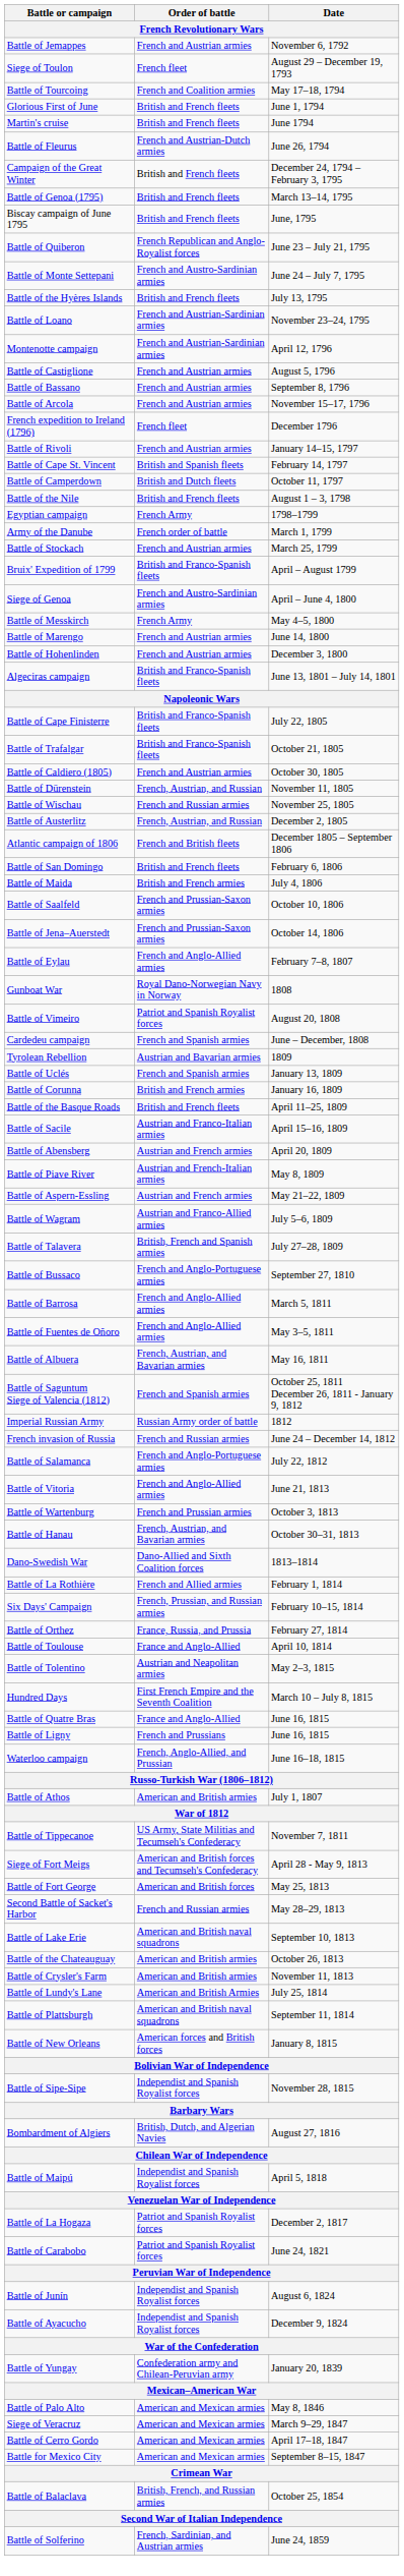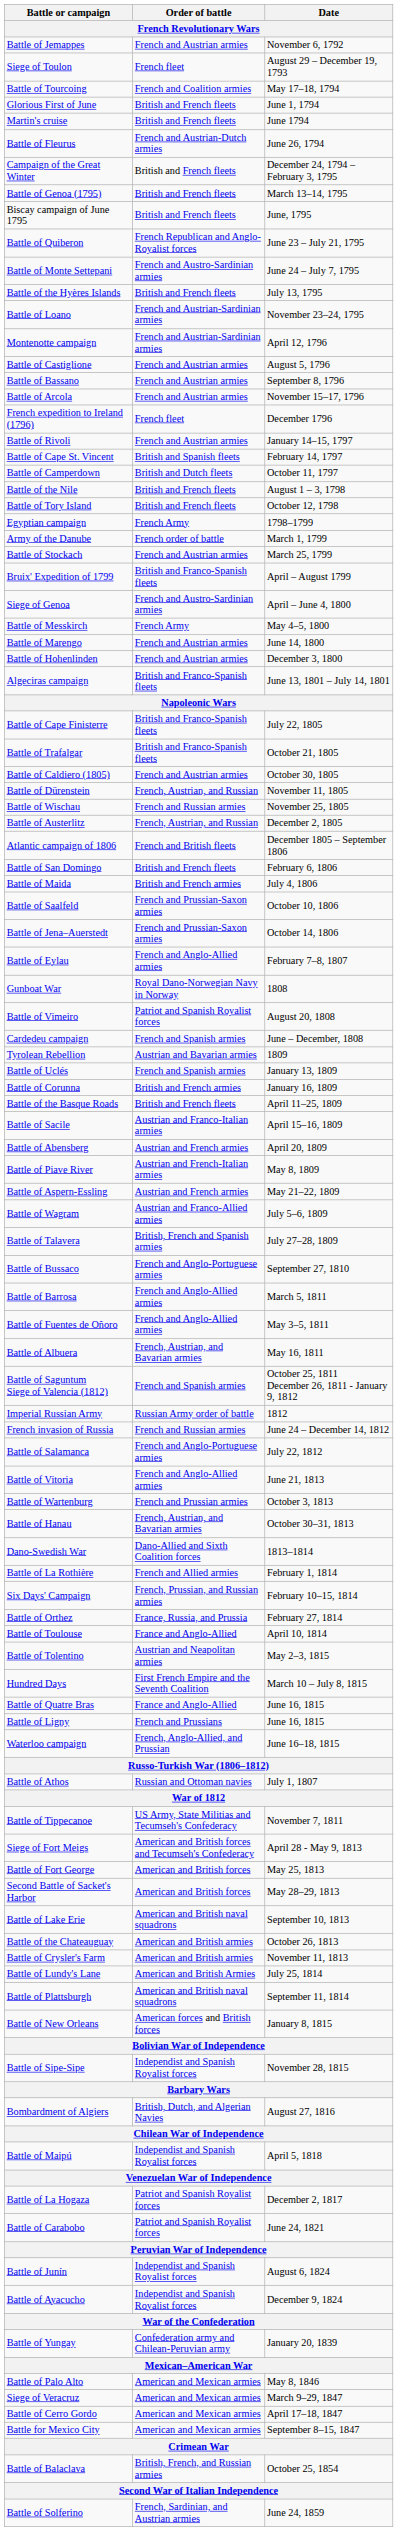 <table class="wikitable">
 <tr>
 <th style="width: 33%;">Battle or campaign</th>
 <th style="width: 34%;">Order of battle</th>
 <th style="width: 33%;">Date</th>
 </tr>
 <tr>
 <th colspan=3 align="center"><a href='#'>French Revolutionary Wars</a></th>
 </tr>
 <tr>
 <td><a href='#'>Battle of Jemappes</a></td>
 <td><a href='#'>French and Austrian armies</a></td>
 <td>November 6, 1792</td>
 </tr>
 <tr>
 <td><a href='#'>Siege of Toulon</a></td>
 <td><a href='#'>French fleet</a></td>
 <td>August 29 – December 19, 1793</td>
 </tr>
 <tr>
 <td><a href='#'>Battle of Tourcoing</a></td>
 <td><a href='#'>French and Coalition armies</a></td>
 <td>May 17–18, 1794</td>
 </tr>
 <tr>
 <td><a href='#'>Glorious First of June</a></td>
 <td><a href='#'>British and French fleets</a></td>
 <td>June 1, 1794</td>
 </tr>
 <tr>
 <td><a href='#'>Martin's cruise</a></td>
 <td><a href='#'>British and French fleets</a></td>
 <td>June 1794</td>
 </tr>
 <tr>
 <td><a href='#'>Battle of Fleurus</a></td>
 <td><a href='#'>French and Austrian-Dutch armies</a></td>
 <td>June 26, 1794</td>
 </tr>
 <tr>
 <td><a href='#'>Campaign of the Great Winter</a></td>
 <td>British and <a href='#'>French fleets</a></td>
 <td>December 24, 1794 – February 3, 1795</td>
 </tr>
 <tr>
 <td><a href='#'>Battle of Genoa (1795)</a></td>
 <td><a href='#'>British and French fleets</a></td>
 <td>March 13–14, 1795</td>
 </tr>
 <tr>
 <td>Biscay campaign of June 1795</td>
 <td><a href='#'>British and French fleets</a></td>
 <td>June, 1795</td>
 </tr>
 <tr>
 <td><a href='#'>Battle of Quiberon</a></td>
 <td><a href='#'>French Republican and Anglo-Royalist forces</a></td>
 <td>June 23 – July 21, 1795</td>
 </tr>
 <tr>
 <td><a href='#'>Battle of Monte Settepani</a></td>
 <td><a href='#'>French and Austro-Sardinian armies</a></td>
 <td>June 24 – July 7, 1795</td>
 </tr>
 <tr>
 <td><a href='#'>Battle of the Hyères Islands</a></td>
 <td><a href='#'>British and French fleets</a></td>
 <td>July 13, 1795</td>
 </tr>
 <tr>
 <td><a href='#'>Battle of Loano</a></td>
 <td><a href='#'>French and Austrian-Sardinian armies</a></td>
 <td>November 23–24, 1795</td>
 </tr>
 <tr>
 <td><a href='#'>Montenotte campaign</a></td>
 <td><a href='#'>French and Austrian-Sardinian armies</a></td>
 <td>April 12, 1796</td>
 </tr>
 <tr>
 <td><a href='#'>Battle of Castiglione</a></td>
 <td><a href='#'>French and Austrian armies</a></td>
 <td>August 5, 1796</td>
 </tr>
 <tr>
 <td><a href='#'>Battle of Bassano</a></td>
 <td><a href='#'>French and Austrian armies</a></td>
 <td>September 8, 1796</td>
 </tr>
 <tr>
 <td><a href='#'>Battle of Arcola</a></td>
 <td><a href='#'>French and Austrian armies</a></td>
 <td>November 15–17, 1796</td>
 </tr>
 <tr>
 <td><a href='#'>French expedition to Ireland (1796)</a></td>
 <td><a href='#'>French fleet</a></td>
 <td>December 1796</td>
 </tr>
 <tr>
 <td><a href='#'>Battle of Rivoli</a></td>
 <td><a href='#'>French and Austrian armies</a></td>
 <td>January 14–15, 1797</td>
 </tr>
 <tr>
 <td><a href='#'>Battle of Cape St. Vincent</a></td>
 <td><a href='#'>British and Spanish fleets</a></td>
 <td>February 14, 1797</td>
 </tr>
 <tr>
 <td><a href='#'>Battle of Camperdown</a></td>
 <td><a href='#'>British and Dutch fleets</a></td>
 <td>October 11, 1797</td>
 </tr>
 <tr>
 <td><a href='#'>Battle of the Nile</a></td>
 <td><a href='#'>British and French fleets</a></td>
 <td>August 1 – 3, 1798</td>
+</tr>
+<tr>
+<td><a href='#'>Battle of Tory Island</a></td>
+<td><a href='#'>British and French fleets</a></td>
+<td>October 12, 1798</td>
 </tr>
 <tr>
 <td><a href='#'>Egyptian campaign</a></td>
 <td><a href='#'>French Army</a></td>
 <td>1798–1799</td>
 </tr>
 <tr>
 <td><a href='#'>Army of the Danube</a></td>
 <td><a href='#'>French order of battle</a></td>
 <td>March 1, 1799</td>
 </tr>
 <tr>
 <td><a href='#'>Battle of Stockach</a></td>
 <td><a href='#'>French and Austrian armies</a></td>
 <td>March 25, 1799</td>
 </tr>
 <tr>
 <td><a href='#'>Bruix' Expedition of 1799</a></td>
 <td><a href='#'>British and Franco-Spanish fleets</a></td>
 <td>April – August 1799</td>
 </tr>
 <tr>
 <td><a href='#'>Siege of Genoa</a></td>
 <td><a href='#'>French and Austro-Sardinian armies</a></td>
 <td>April – June 4, 1800</td>
 </tr>
 <tr>
 <td><a href='#'>Battle of Messkirch</a></td>
 <td><a href='#'>French Army</a></td>
 <td>May 4–5, 1800</td>
 </tr>
 <tr>
 <td><a href='#'>Battle of Marengo</a></td>
 <td><a href='#'>French and Austrian armies</a></td>
 <td>June 14, 1800</td>
 </tr>
 <tr>
 <td><a href='#'>Battle of Hohenlinden</a></td>
 <td><a href='#'>French and Austrian armies</a></td>
 <td>December 3, 1800</td>
 </tr>
 <tr>
 <td><a href='#'>Algeciras campaign</a></td>
 <td><a href='#'>British and Franco-Spanish fleets</a></td>
 <td>June 13, 1801 – July 14, 1801</td>
 </tr>
 <tr>
 <th colspan=3 align="center"><a href='#'>Napoleonic Wars</a></th>
 </tr>
 <tr>
 <td><a href='#'>Battle of Cape Finisterre</a></td>
 <td><a href='#'>British and Franco-Spanish fleets</a></td>
 <td>July 22, 1805</td>
 </tr>
 <tr>
 <td><a href='#'>Battle of Trafalgar</a></td>
 <td><a href='#'>British and Franco-Spanish fleets</a></td>
 <td>October 21, 1805</td>
 </tr>
 <tr>
 <td><a href='#'>Battle of Caldiero (1805)</a></td>
 <td><a href='#'>French and Austrian armies</a></td>
 <td>October 30, 1805</td>
 </tr>
 <tr>
 <td><a href='#'>Battle of Dürenstein</a></td>
 <td><a href='#'>French, Austrian, and Russian</a></td>
 <td>November 11, 1805</td>
 </tr>
 <tr>
 <td><a href='#'>Battle of Wischau</a></td>
 <td><a href='#'>French and Russian armies</a></td>
 <td>November 25, 1805</td>
 </tr>
 <tr>
 <td><a href='#'>Battle of Austerlitz</a></td>
 <td><a href='#'>French, Austrian, and Russian</a></td>
 <td>December 2, 1805</td>
 </tr>
 <tr>
 <td><a href='#'>Atlantic campaign of 1806</a></td>
 <td><a href='#'>French and British fleets</a></td>
 <td>December 1805 – September 1806</td>
 </tr>
 <tr>
 <td><a href='#'>Battle of San Domingo</a></td>
 <td><a href='#'>British and French fleets</a></td>
 <td>February 6, 1806</td>
 </tr>
 <tr>
 <td><a href='#'>Battle of Maida</a></td>
 <td><a href='#'>British and French armies</a></td>
 <td>July 4, 1806</td>
 </tr>
 <tr>
 <td><a href='#'>Battle of Saalfeld</a></td>
 <td><a href='#'>French and Prussian-Saxon armies</a></td>
 <td>October 10, 1806</td>
 </tr>
 <tr>
 <td><a href='#'>Battle of Jena–Auerstedt</a></td>
 <td><a href='#'>French and Prussian-Saxon armies</a></td>
 <td>October 14, 1806</td>
 </tr>
 <tr>
 <td><a href='#'>Battle of Eylau</a></td>
 <td><a href='#'>French and Anglo-Allied armies</a></td>
 <td>February 7–8, 1807</td>
 </tr>
 <tr>
 <td><a href='#'>Gunboat War</a></td>
 <td><a href='#'>Royal Dano-Norwegian Navy in Norway</a></td>
 <td>1808</td>
 </tr>
 <tr>
 <td><a href='#'>Battle of Vimeiro</a></td>
 <td><a href='#'>Patriot and Spanish Royalist forces</a></td>
 <td>August 20, 1808</td>
 </tr>
 <tr>
 <td><a href='#'>Cardedeu campaign</a></td>
 <td><a href='#'>French and Spanish armies</a></td>
 <td>June – December, 1808</td>
 </tr>
 <tr>
 <td><a href='#'>Tyrolean Rebellion</a></td>
 <td><a href='#'>Austrian and Bavarian armies</a></td>
 <td>1809</td>
 </tr>
 <tr>
 <td><a href='#'>Battle of Uclés</a></td>
 <td><a href='#'>French and Spanish armies</a></td>
 <td>January 13, 1809</td>
 </tr>
 <tr>
 <td><a href='#'>Battle of Corunna</a></td>
 <td><a href='#'>British and French armies</a></td>
 <td>January 16, 1809</td>
 </tr>
 <tr>
 <td><a href='#'>Battle of the Basque Roads</a></td>
 <td><a href='#'>British and French fleets</a></td>
 <td>April 11–25, 1809</td>
 </tr>
 <tr>
 <td><a href='#'>Battle of Sacile</a></td>
 <td><a href='#'>Austrian and Franco-Italian armies</a></td>
 <td>April 15–16, 1809</td>
 </tr>
 <tr>
 <td><a href='#'>Battle of Abensberg</a></td>
 <td><a href='#'>Austrian and French armies</a></td>
 <td>April 20, 1809</td>
 </tr>
 <tr>
 <td><a href='#'>Battle of Piave River</a></td>
 <td><a href='#'>Austrian and French-Italian armies</a></td>
 <td>May 8, 1809</td>
 </tr>
 <tr>
 <td><a href='#'>Battle of Aspern-Essling</a></td>
 <td><a href='#'>Austrian and French armies</a></td>
 <td>May 21–22, 1809</td>
 </tr>
 <tr>
 <td><a href='#'>Battle of Wagram</a></td>
 <td><a href='#'>Austrian and Franco-Allied armies</a></td>
 <td>July 5–6, 1809</td>
 </tr>
 <tr>
 <td><a href='#'>Battle of Talavera</a></td>
 <td><a href='#'>British, French and Spanish armies</a></td>
 <td>July 27–28, 1809</td>
 </tr>
 <tr>
 <td><a href='#'>Battle of Bussaco</a></td>
 <td><a href='#'>French and Anglo-Portuguese armies</a></td>
 <td>September 27, 1810</td>
 </tr>
 <tr>
 <td><a href='#'>Battle of Barrosa</a></td>
 <td><a href='#'>French and Anglo-Allied armies</a></td>
 <td>March 5, 1811</td>
 </tr>
 <tr>
 <td><a href='#'>Battle of Fuentes de Oñoro</a></td>
 <td><a href='#'>French and Anglo-Allied armies</a></td>
 <td>May 3–5, 1811</td>
 </tr>
 <tr>
 <td><a href='#'>Battle of Albuera</a></td>
 <td><a href='#'>French, Austrian, and Bavarian armies</a></td>
 <td>May 16, 1811</td>
 </tr>
 <tr>
 <td><a href='#'>Battle of Saguntum</a><br><a href='#'>Siege of Valencia (1812)</a></td>
 <td><a href='#'>French and Spanish armies</a></td>
 <td>October 25, 1811<br>December 26, 1811 - January 9, 1812</td>
 </tr>
 <tr>
 <td><a href='#'>Imperial Russian Army</a></td>
 <td><a href='#'>Russian Army order of battle</a></td>
 <td>1812</td>
 </tr>
 <tr>
 <td><a href='#'>French invasion of Russia</a></td>
 <td><a href='#'>French and Russian armies</a></td>
 <td>June 24 – December 14, 1812</td>
 </tr>
 <tr>
 <td><a href='#'>Battle of Salamanca</a></td>
 <td><a href='#'>French and Anglo-Portuguese armies</a></td>
 <td>July 22, 1812</td>
 </tr>
 <tr>
 <td><a href='#'>Battle of Vitoria</a></td>
 <td><a href='#'>French and Anglo-Allied armies</a></td>
 <td>June 21, 1813</td>
 </tr>
 <tr>
 <td><a href='#'>Battle of Wartenburg</a></td>
 <td><a href='#'>French and Prussian armies</a></td>
 <td>October 3, 1813</td>
 </tr>
 <tr>
 <td><a href='#'>Battle of Hanau</a></td>
 <td><a href='#'>French, Austrian, and Bavarian armies</a></td>
 <td>October 30–31, 1813</td>
 </tr>
 <tr>
 <td><a href='#'>Dano-Swedish War</a></td>
 <td><a href='#'>Dano-Allied and Sixth Coalition forces</a></td>
 <td>1813–1814</td>
 </tr>
 <tr>
 <td><a href='#'>Battle of La Rothière</a></td>
 <td><a href='#'>French and Allied armies</a></td>
 <td>February 1, 1814</td>
 </tr>
 <tr>
 <td><a href='#'>Six Days' Campaign</a></td>
 <td><a href='#'>French, Prussian, and Russian armies</a></td>
 <td>February 10–15, 1814</td>
 </tr>
 <tr>
 <td><a href='#'>Battle of Orthez</a></td>
 <td><a href='#'>France, Russia, and Prussia</a></td>
 <td>February 27, 1814</td>
 </tr>
 <tr>
 <td><a href='#'>Battle of Toulouse</a></td>
 <td><a href='#'>France and Anglo-Allied</a></td>
 <td>April 10, 1814</td>
 </tr>
 <tr>
 <td><a href='#'>Battle of Tolentino</a></td>
 <td><a href='#'>Austrian and Neapolitan armies</a></td>
 <td>May 2–3, 1815</td>
 </tr>
 <tr>
 <td><a href='#'>Hundred Days</a></td>
 <td><a href='#'>First French Empire and the Seventh Coalition</a></td>
 <td>March 10 – July 8, 1815</td>
 </tr>
 <tr>
 <td><a href='#'>Battle of Quatre Bras</a></td>
 <td><a href='#'>France and Anglo-Allied</a></td>
 <td>June 16, 1815</td>
 </tr>
 <tr>
 <td><a href='#'>Battle of Ligny</a></td>
 <td><a href='#'>French and Prussians</a></td>
 <td>June 16, 1815</td>
 </tr>
 <tr>
 <td><a href='#'>Waterloo campaign</a></td>
 <td><a href='#'>French, Anglo-Allied, and Prussian</a></td>
 <td>June 16–18, 1815</td>
 </tr>
 <tr>
 <th colspan=3 align="center"><a href='#'>Russo-Turkish War (1806–1812)</a></th>
 </tr>
 <tr>
 <td><a href='#'>Battle of Athos</a></td>
-<td><a href='#'>American and British armies</a></td>
+<td><a href='#'>Russian and Ottoman navies</a></td>
 <td>July 1, 1807</td>
 </tr>
 <tr>
 <th colspan=3 align="center"><a href='#'>War of 1812</a></th>
 </tr>
 <tr>
 <td><a href='#'>Battle of Tippecanoe</a></td>
 <td><a href='#'>US Army, State Militias and Tecumseh's Confederacy</a></td>
 <td>November 7, 1811</td>
 </tr>
 <tr>
 <td><a href='#'>Siege of Fort Meigs</a></td>
 <td><a href='#'>American and British forces and Tecumseh's Confederacy</a></td>
 <td>April 28 - May 9, 1813</td>
 </tr>
 <tr>
 <td><a href='#'>Battle of Fort George</a></td>
 <td><a href='#'>American and British forces</a></td>
 <td>May 25, 1813</td>
 </tr>
 <tr>
 <td><a href='#'>Second Battle of Sacket's Harbor</a></td>
-<td><a href='#'>French and Russian armies</a></td>
+<td><a href='#'>American and British forces</a></td>
 <td>May 28–29, 1813</td>
 </tr>
 <tr>
 <td><a href='#'>Battle of Lake Erie</a></td>
 <td><a href='#'>American and British naval squadrons</a></td>
 <td>September 10, 1813</td>
 </tr>
 <tr>
 <td><a href='#'>Battle of the Chateauguay</a></td>
 <td><a href='#'>American and British armies</a></td>
 <td>October 26, 1813</td>
 </tr>
 <tr>
 <td><a href='#'>Battle of Crysler's Farm</a></td>
 <td><a href='#'>American and British armies</a></td>
 <td>November 11, 1813</td>
 </tr>
 <tr>
 <td><a href='#'>Battle of Lundy's Lane</a></td>
 <td><a href='#'>American and British Armies</a></td>
 <td>July 25, 1814</td>
 </tr>
 <tr>
 <td><a href='#'>Battle of Plattsburgh</a></td>
 <td><a href='#'>American and British naval squadrons</a></td>
 <td>September 11, 1814</td>
 </tr>
 <tr>
 <td><a href='#'>Battle of New Orleans</a></td>
 <td><a href='#'>American forces</a> and <a href='#'>British forces</a></td>
 <td>January 8, 1815</td>
 </tr>
 <tr>
 <th colspan=3 align="center"><a href='#'>Bolivian War of Independence</a></th>
 </tr>
 <tr>
 <td><a href='#'>Battle of Sipe-Sipe</a></td>
 <td><a href='#'>Independist and Spanish Royalist forces</a></td>
 <td>November 28, 1815</td>
 </tr>
 <tr>
 <th colspan=3 align="center"><a href='#'>Barbary Wars</a></th>
 </tr>
 <tr>
 <td><a href='#'>Bombardment of Algiers</a></td>
 <td><a href='#'>British, Dutch, and Algerian Navies</a></td>
 <td>August 27, 1816</td>
 </tr>
 <tr>
 <th colspan=3 align="center"><a href='#'>Chilean War of Independence</a></th>
 </tr>
 <tr>
 <td><a href='#'>Battle of Maipú</a></td>
 <td><a href='#'>Independist and Spanish Royalist forces</a></td>
 <td>April 5, 1818</td>
 </tr>
 <tr>
 <th colspan=3 align="center"><a href='#'>Venezuelan War of Independence</a></th>
 </tr>
 <tr>
 <td><a href='#'>Battle of La Hogaza</a></td>
 <td><a href='#'>Patriot and Spanish Royalist forces</a></td>
 <td>December 2, 1817</td>
 </tr>
 <tr>
 <td><a href='#'>Battle of Carabobo</a></td>
 <td><a href='#'>Patriot and Spanish Royalist forces</a></td>
 <td>June 24, 1821</td>
 </tr>
 <tr>
 <th colspan=3 align="center"><a href='#'>Peruvian War of Independence</a></th>
 </tr>
 <tr>
 <td><a href='#'>Battle of Junín</a></td>
 <td><a href='#'>Independist and Spanish Royalist forces</a></td>
 <td>August 6, 1824</td>
 </tr>
 <tr>
 <td><a href='#'>Battle of Ayacucho</a></td>
 <td><a href='#'>Independist and Spanish Royalist forces</a></td>
 <td>December 9, 1824</td>
 </tr>
 <tr>
 <th colspan=3 align="center"><a href='#'>War of the Confederation</a></th>
 </tr>
 <tr>
 <td><a href='#'>Battle of Yungay</a></td>
 <td><a href='#'>Confederation army and Chilean-Peruvian army</a></td>
 <td>January 20, 1839</td>
 </tr>
 <tr>
 <th colspan=3 align="center"><a href='#'>Mexican–American War</a></th>
 </tr>
 <tr>
 <td><a href='#'>Battle of Palo Alto</a></td>
 <td><a href='#'>American and Mexican armies</a></td>
 <td>May 8, 1846</td>
 </tr>
 <tr>
 <td><a href='#'>Siege of Veracruz</a></td>
 <td><a href='#'>American and Mexican armies</a></td>
 <td>March 9–29, 1847</td>
 </tr>
 <tr>
 <td><a href='#'>Battle of Cerro Gordo</a></td>
 <td><a href='#'>American and Mexican armies</a></td>
 <td>April 17–18, 1847</td>
 </tr>
 <tr>
 <td><a href='#'>Battle for Mexico City</a></td>
 <td><a href='#'>American and Mexican armies</a></td>
 <td>September 8–15, 1847</td>
 </tr>
 <tr>
 <th colspan=3 align="center"><a href='#'>Crimean War</a></th>
 </tr>
 <tr>
 <td><a href='#'>Battle of Balaclava</a></td>
 <td><a href='#'>British, French, and Russian armies</a></td>
 <td>October 25, 1854</td>
 </tr>
 <tr>
 <th colspan="3" align="center"><a href='#'>Second War of Italian Independence</a></th>
 </tr>
 <tr>
 <td><a href='#'>Battle of Solferino</a></td>
 <td><a href='#'>French, Sardinian, and Austrian armies</a></td>
 <td>June 24, 1859</td>
 </tr>
 </table>
